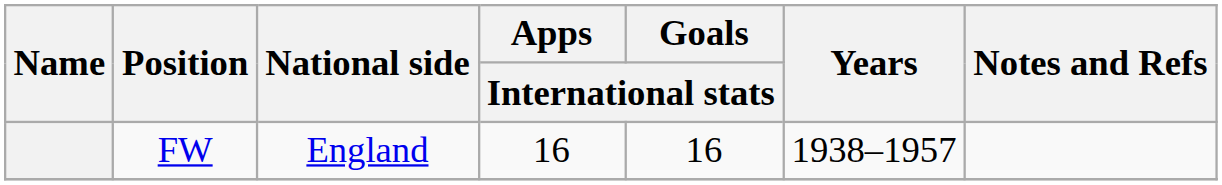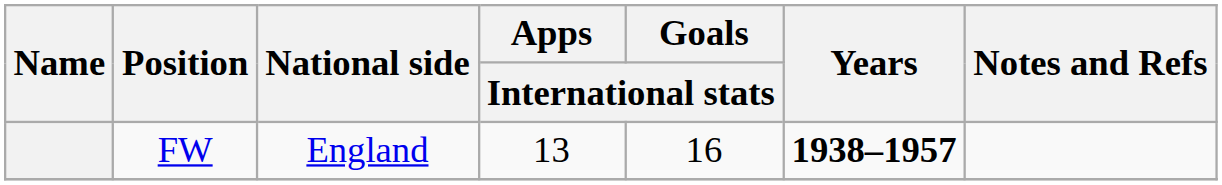 <table class="wikitable plainrowheaders sortable" style="text-align:center">
 <tr>
 <th scope="col" rowspan="2">Name</th>
 <th scope="col" rowspan="2">Position</th>
 <th scope="col" rowspan="2">National side</th>
 <th scope="col">Apps</th>
 <th scope="col">Goals</th>
 <th scope="col" rowspan="2">Years</th>
 <th scope="col" rowspan="2" class="unsortable">Notes and Refs</th>
 </tr>
 <tr class="unsortable">
 <th scope="col" colspan="2">International stats</th>
 </tr>
 <tr>
 <th scope="row" align="left"></th>
 <td><a href='#'>FW</a></td>
 <td> <a href='#'>England</a></td>
+<td>13</td>
 <td>16</td>
-<td>16</td>
-<td>1938–1957</td>
+<td><strong>1938–1957</strong></td>
 <td></td>
 </tr>
 <tr>
 </tr>
 </table>
